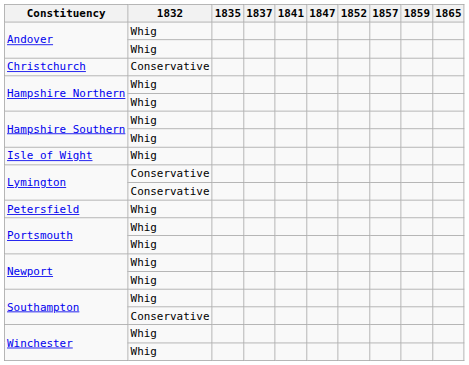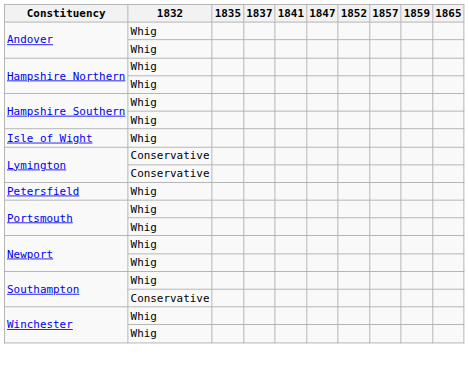 <table class=wikitable sortable>
 <tr>
 <th>Constituency</th>
 <th>1832</th>
 <th>1835</th>
 <th>1837</th>
 <th>1841</th>
 <th>1847</th>
 <th>1852</th>
 <th>1857</th>
 <th>1859</th>
 <th>1865</th>
 </tr>
 <tr>
 <td rowspan=2><a href='#'>Andover</a></td>
 <td bgcolor=>Whig</td>
 <td></td>
 <td></td>
 <td></td>
 <td></td>
 <td></td>
 <td></td>
 <td></td>
 <td></td>
 </tr>
 <tr>
 <td bgcolor=>Whig</td>
-<td></td>
-<td></td>
-<td></td>
-<td></td>
-<td></td>
-<td></td>
-<td></td>
-<td></td>
-</tr>
-<tr>
-<td><a href='#'>Christchurch</a></td>
-<td bgcolor=>Conservative</td>
 <td></td>
 <td></td>
 <td></td>
 <td></td>
 <td></td>
 <td></td>
 <td></td>
 <td></td>
 </tr>
 <tr>
 <td rowspan=2><a href='#'>Hampshire Northern</a></td>
 <td bgcolor=>Whig</td>
 <td></td>
 <td></td>
 <td></td>
 <td></td>
 <td></td>
 <td></td>
 <td></td>
 <td></td>
 </tr>
 <tr>
 <td bgcolor=>Whig</td>
 <td></td>
 <td></td>
 <td></td>
 <td></td>
 <td></td>
 <td></td>
 <td></td>
 <td></td>
 </tr>
 <tr>
 <td rowspan=2><a href='#'>Hampshire Southern</a></td>
 <td bgcolor=>Whig</td>
 <td></td>
 <td></td>
 <td></td>
 <td></td>
 <td></td>
 <td></td>
 <td></td>
 <td></td>
 </tr>
 <tr>
 <td bgcolor=>Whig</td>
 <td></td>
 <td></td>
 <td></td>
 <td></td>
 <td></td>
 <td></td>
 <td></td>
 <td></td>
 </tr>
 <tr>
 <td><a href='#'>Isle of Wight</a></td>
 <td bgcolor=>Whig</td>
 <td></td>
 <td></td>
 <td></td>
 <td></td>
 <td></td>
 <td></td>
 <td></td>
 <td></td>
 </tr>
 <tr>
 <td rowspan=2><a href='#'>Lymington</a></td>
 <td bgcolor=>Conservative</td>
 <td></td>
 <td></td>
 <td></td>
 <td></td>
 <td></td>
 <td></td>
 <td></td>
 <td></td>
 </tr>
 <tr>
 <td bgcolor=>Conservative</td>
 <td></td>
 <td></td>
 <td></td>
 <td></td>
 <td></td>
 <td></td>
 <td></td>
 <td></td>
 </tr>
 <tr>
 <td><a href='#'>Petersfield</a></td>
 <td bgcolor=>Whig</td>
 <td></td>
 <td></td>
 <td></td>
 <td></td>
 <td></td>
 <td></td>
 <td></td>
 <td></td>
 </tr>
 <tr>
 <td rowspan=2><a href='#'>Portsmouth</a></td>
 <td bgcolor=>Whig</td>
 <td></td>
 <td></td>
 <td></td>
 <td></td>
 <td></td>
 <td></td>
 <td></td>
 <td></td>
 </tr>
 <tr>
 <td bgcolor=>Whig</td>
 <td></td>
 <td></td>
 <td></td>
 <td></td>
 <td></td>
 <td></td>
 <td></td>
 <td></td>
 </tr>
 <tr>
 <td rowspan=2><a href='#'>Newport</a></td>
 <td bgcolor=>Whig</td>
 <td></td>
 <td></td>
 <td></td>
 <td></td>
 <td></td>
 <td></td>
 <td></td>
 <td></td>
 </tr>
 <tr>
 <td bgcolor=>Whig</td>
 <td></td>
 <td></td>
 <td></td>
 <td></td>
 <td></td>
 <td></td>
 <td></td>
 <td></td>
 </tr>
 <tr>
 <td rowspan=2><a href='#'>Southampton</a></td>
 <td bgcolor=>Whig</td>
 <td></td>
 <td></td>
 <td></td>
 <td></td>
 <td></td>
 <td></td>
 <td></td>
 <td></td>
 </tr>
 <tr>
 <td bgcolor=>Conservative</td>
 <td></td>
 <td></td>
 <td></td>
 <td></td>
 <td></td>
 <td></td>
 <td></td>
 <td></td>
 </tr>
 <tr>
 <td rowspan=2><a href='#'>Winchester</a></td>
 <td bgcolor=>Whig</td>
 <td></td>
 <td></td>
 <td></td>
 <td></td>
 <td></td>
 <td></td>
 <td></td>
 <td></td>
 </tr>
 <tr>
 <td bgcolor=>Whig</td>
 <td></td>
 <td></td>
 <td></td>
 <td></td>
 <td></td>
 <td></td>
 <td></td>
 <td></td>
 </tr>
 </table>
